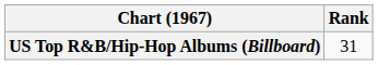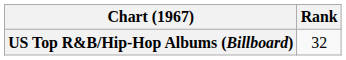 <table class="wikitable sortable plainrowheaders">
 <tr>
 <th align="left">Chart (1967)</th>
 <th style="text-align:center;">Rank</th>
 </tr>
 <tr>
 <th scope="row">US Top R&B/Hip-Hop Albums (<em>Billboard</em>)</th>
-<td style="text-align:center;">31</td>
+<td style="text-align:center;">32</td>
 </tr>
 </table>
